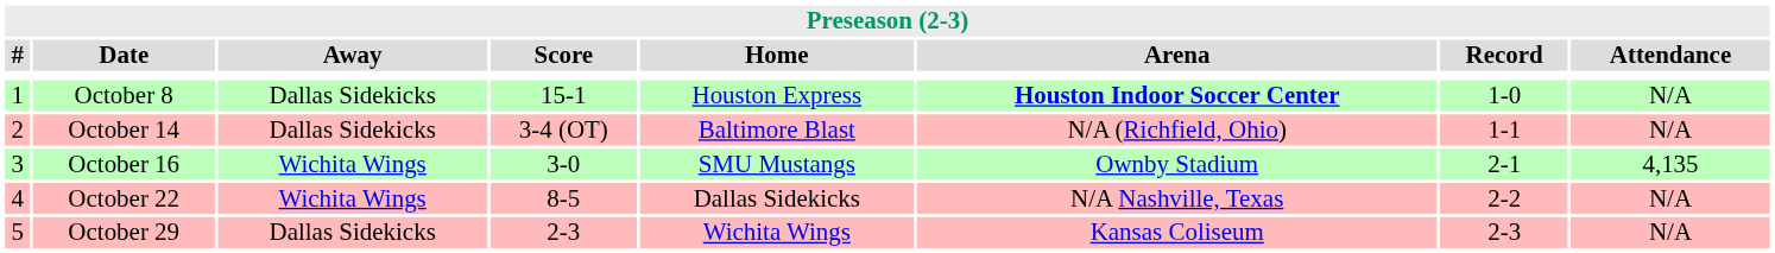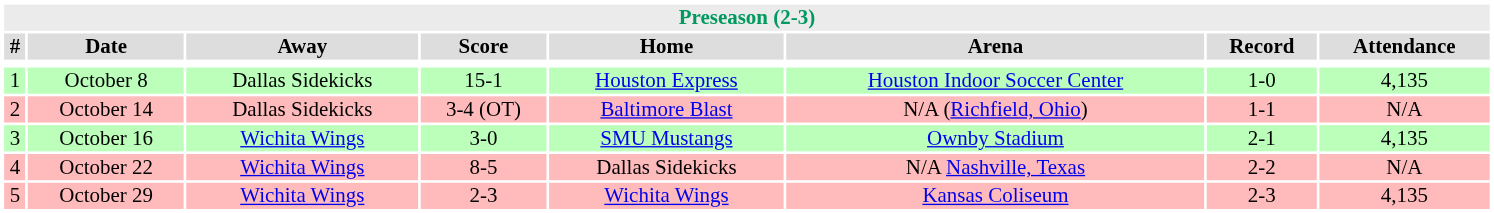 <table class="toccolours collapsible collapsed" width=90% style="clear:both; margin:1.5em auto; text-align:center;">
 <tr>
 <th colspan=11 style="background:#EBEBEB; color:#009960;">Preseason (2-3)</th>
 </tr>
 <tr align="center" bgcolor="#dddddd">
 <td><strong>#</strong></td>
 <td><strong>Date</strong></td>
 <td><strong>Away</strong></td>
 <td><strong>Score</strong></td>
 <td><strong>Home</strong></td>
 <td><strong>Arena</strong></td>
 <td><strong>Record</strong></td>
 <td><strong>Attendance</strong></td>
 </tr>
 <tr align="center" bgcolor="#ccffcc">
 </tr>
 <tr>
 </tr>
 <tr align="center" bgcolor="#bbffbb">
 <td>1</td>
 <td>October 8</td>
 <td>Dallas Sidekicks</td>
 <td>15-1</td>
 <td><a href='#'>Houston Express</a></td>
-<td><strong><a href='#'>Houston Indoor Soccer Center</a></strong></td>
+<td><a href='#'>Houston Indoor Soccer Center</a></td>
 <td>1-0</td>
-<td>N/A</td>
+<td>4,135</td>
 </tr>
 <tr align="center" bgcolor="#ffbbbb">
 <td>2</td>
 <td>October 14</td>
 <td>Dallas Sidekicks</td>
 <td>3-4 (OT)</td>
 <td><a href='#'>Baltimore Blast</a></td>
 <td>N/A (<a href='#'>Richfield, Ohio</a>)</td>
 <td>1-1</td>
 <td>N/A</td>
 </tr>
 <tr align="center" bgcolor="#bbffbb">
 <td>3</td>
 <td>October 16</td>
 <td><a href='#'>Wichita Wings</a></td>
 <td>3-0</td>
 <td><a href='#'>SMU Mustangs</a></td>
 <td><a href='#'>Ownby Stadium</a></td>
 <td>2-1</td>
 <td>4,135</td>
 </tr>
 <tr align="center" bgcolor="#ffbbbb">
 <td>4</td>
 <td>October 22</td>
 <td><a href='#'>Wichita Wings</a></td>
 <td>8-5</td>
 <td>Dallas Sidekicks</td>
 <td>N/A <a href='#'>Nashville, Texas</a></td>
 <td>2-2</td>
 <td>N/A</td>
 </tr>
 <tr align="center" bgcolor="#ffbbbb">
 <td>5</td>
 <td>October 29</td>
-<td>Dallas Sidekicks</td>
+<td><a href='#'>Wichita Wings</a></td>
 <td>2-3</td>
 <td><a href='#'>Wichita Wings</a></td>
 <td><a href='#'>Kansas Coliseum</a></td>
 <td>2-3</td>
-<td>N/A</td>
+<td>4,135</td>
 </tr>
 </table>
